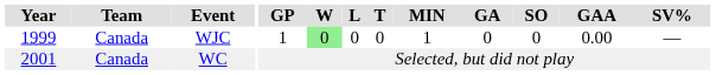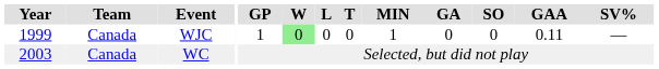 <table border="0" cellpadding="1" cellspacing="0" ID="Table3" style="text-align:center; width:40em">
 <tr ALIGN="center" bgcolor="#e0e0e0">
 <th>Year</th>
 <th>Team</th>
 <th>Event</th>
 <th rowspan="99" bgcolor="#ffffff"></th>
 <th>GP</th>
 <th>W</th>
 <th>L</th>
 <th>T</th>
 <th>MIN</th>
 <th>GA</th>
 <th>SO</th>
 <th>GAA</th>
 <th>SV%</th>
 </tr>
 <tr>
 <td><a href='#'>1999</a></td>
 <td><a href='#'>Canada</a></td>
 <td><a href='#'>WJC</a></td>
 <td>1</td>
 <td style="background: lightgreen;">0</td>
 <td>0</td>
 <td>0</td>
 <td>1</td>
 <td>0</td>
 <td>0</td>
-<td>0.00</td>
+<td>0.11</td>
 <td>—</td>
 </tr>
 <tr style="background:#f0f0f0;">
-<td><a href='#'>2001</a></td>
+<td><a href='#'>2003</a></td>
 <td><a href='#'>Canada</a></td>
 <td><a href='#'>WC</a></td>
 <td colspan="9"><em>Selected, but did not play</em></td>
 </tr>
 </table>
